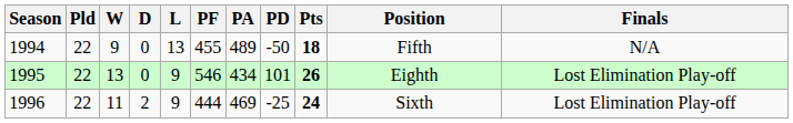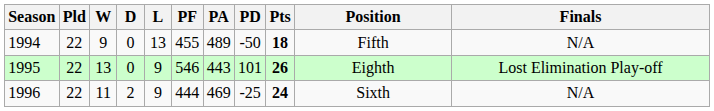 <table class="wikitable" style="text-align:center;">
 <tr>
 <th width=30>Season</th>
 <th width=20 abbr="Played">Pld</th>
 <th width=20 abbr="Won">W</th>
 <th width=20 abbr="Drawn">D</th>
 <th width=20 abbr="Lost">L</th>
 <th width=20 abbr="Points for">PF</th>
 <th width=20 abbr="Points against">PA</th>
 <th width=20 abbr="Points difference">PD</th>
 <th width=20 abbr="Points">Pts</th>
 <th width=150>Position</th>
 <th width=250>Finals</th>
 </tr>
 <tr>
 <td style="text-align:left;">1994</td>
 <td>22</td>
 <td>9</td>
 <td>0</td>
 <td>13</td>
 <td>455</td>
 <td>489</td>
 <td>-50</td>
 <td><strong>18</strong></td>
 <td>Fifth</td>
 <td>N/A</td>
 </tr>
 <tr style="background: #ccffcc;">
 <td style="text-align:left;">1995</td>
 <td>22</td>
 <td>13</td>
 <td>0</td>
 <td>9</td>
 <td>546</td>
-<td>434</td>
+<td>443</td>
 <td>101</td>
 <td><strong>26</strong></td>
 <td>Eighth</td>
 <td>Lost Elimination Play-off</td>
 </tr>
 <tr>
 <td style="text-align:left;">1996</td>
 <td>22</td>
 <td>11</td>
 <td>2</td>
 <td>9</td>
 <td>444</td>
 <td>469</td>
 <td>-25</td>
 <td><strong>24</strong></td>
 <td>Sixth</td>
-<td>Lost Elimination Play-off</td>
+<td>N/A</td>
 </tr>
 </table>
